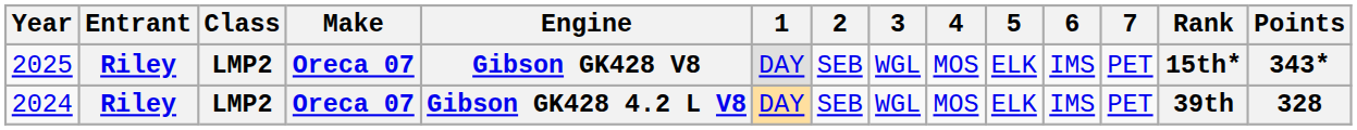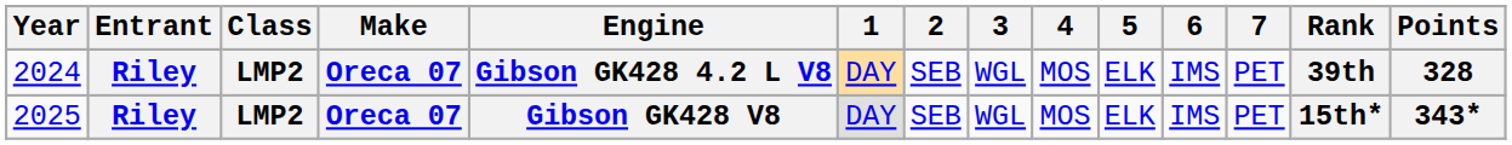 <table class="wikitable" style="text-align:center; font-size:85%">
 <tr>
 <th>Year</th>
 <th>Entrant</th>
 <th>Class</th>
 <th>Make</th>
 <th>Engine</th>
 <th>1</th>
 <th>2</th>
 <th>3</th>
 <th>4</th>
 <th>5</th>
 <th>6</th>
 <th>7</th>
 <th>Rank</th>
 <th>Points</th>
 </tr>
 <tr>
+<td><a href='#'>2024</a></td>
+<th nowrap><a href='#'>Riley</a></th>
+<th>LMP2</th>
+<th nowrap><a href='#'>Oreca 07</a></th>
+<th nowrap><a href='#'>Gibson</a> GK428 4.2 L <a href='#'>V8</a></th>
+<td style="background:#FFDF9F;"><a href='#'>DAY</a><br></td>
+<td><a href='#'>SEB</a></td>
+<td><a href='#'>WGL</a></td>
+<td><a href='#'>MOS</a></td>
+<td><a href='#'>ELK</a></td>
+<td><a href='#'>IMS</a></td>
+<td><a href='#'>PET</a></td>
+<th>39th</th>
+<th>328</th>
+</tr>
+<tr>
 <td><a href='#'>2025</a></td>
 <th><a href='#'>Riley</a></th>
 <th>LMP2</th>
 <th><a href='#'>Oreca 07</a></th>
 <th><a href='#'>Gibson</a> GK428 V8</th>
 <td style="background:#DFDFDF;"><a href='#'>DAY</a><br></td>
 <td><a href='#'>SEB</a></td>
 <td><a href='#'>WGL</a></td>
 <td><a href='#'>MOS</a></td>
 <td><a href='#'>ELK</a></td>
 <td><a href='#'>IMS</a></td>
 <td><a href='#'>PET</a></td>
 <th>15th*</th>
 <th>343*</th>
 </tr>
-<tr>
-<td><a href='#'>2024</a></td>
-<th nowrap><a href='#'>Riley</a></th>
-<th>LMP2</th>
-<th nowrap><a href='#'>Oreca 07</a></th>
-<th nowrap><a href='#'>Gibson</a> GK428 4.2 L <a href='#'>V8</a></th>
-<td style="background:#FFDF9F;"><a href='#'>DAY</a><br></td>
-<td><a href='#'>SEB</a></td>
-<td><a href='#'>WGL</a></td>
-<td><a href='#'>MOS</a></td>
-<td><a href='#'>ELK</a></td>
-<td><a href='#'>IMS</a></td>
-<td><a href='#'>PET</a></td>
-<th>39th</th>
-<th>328</th>
-</tr>
 </table>
